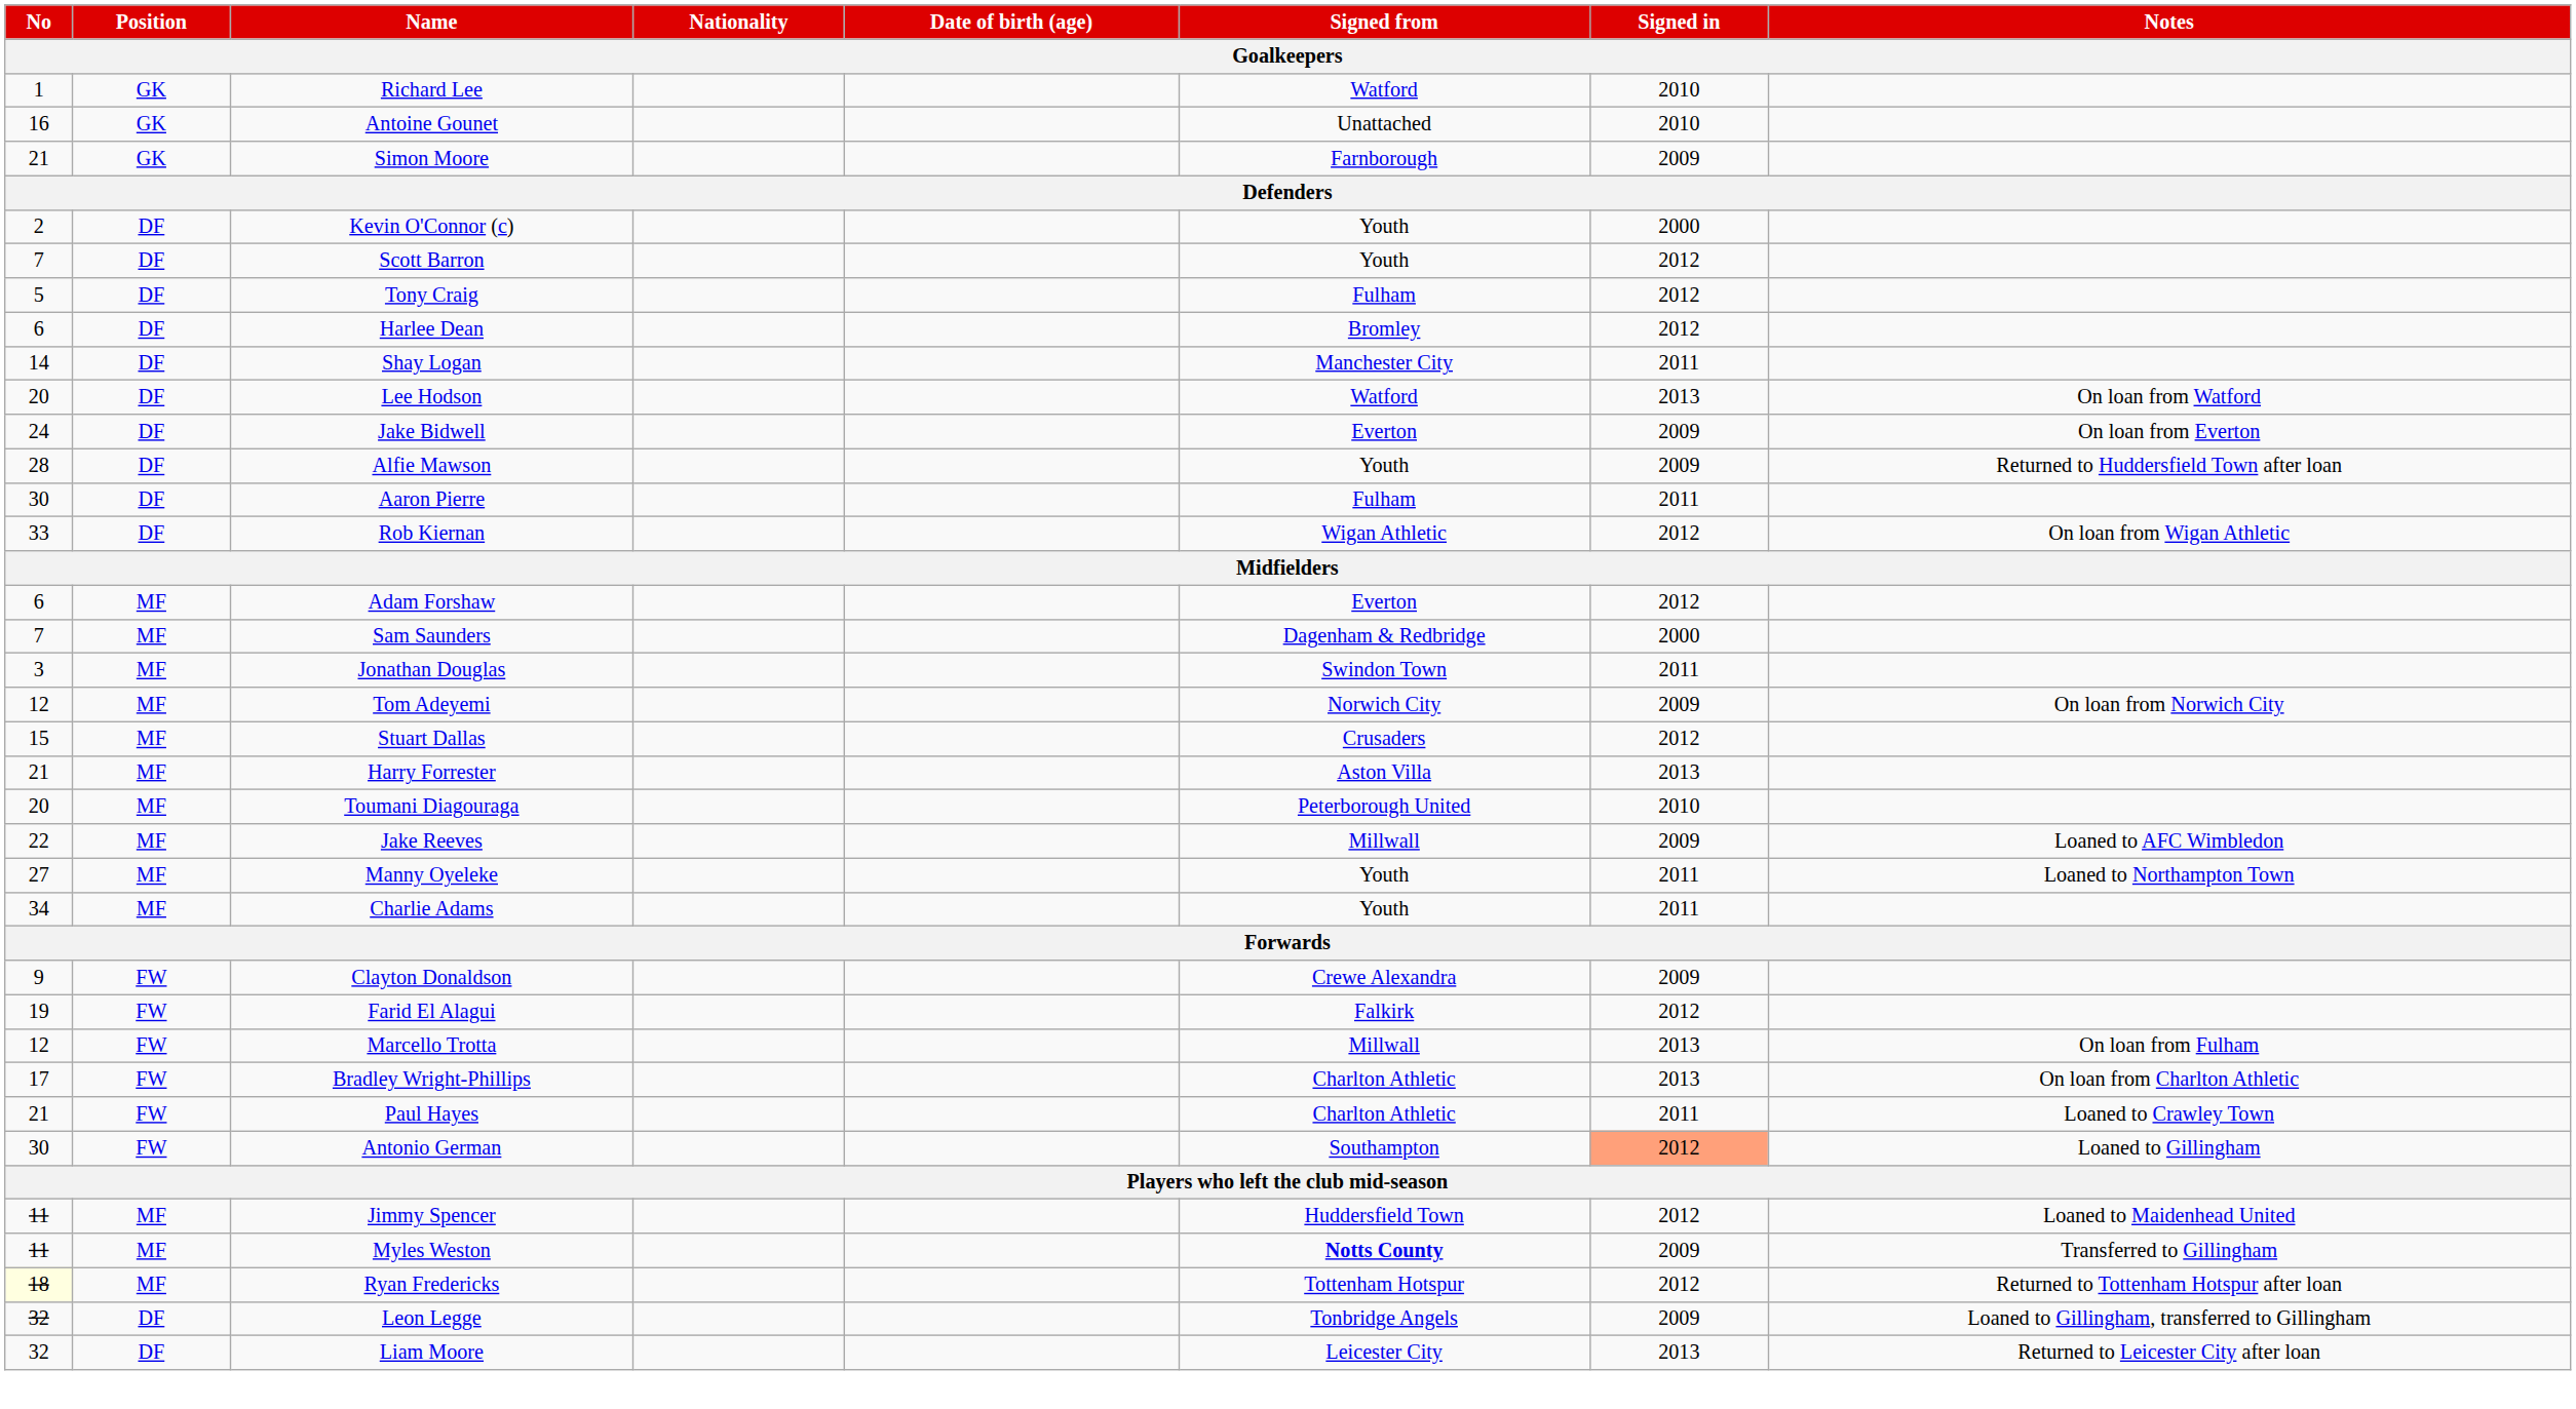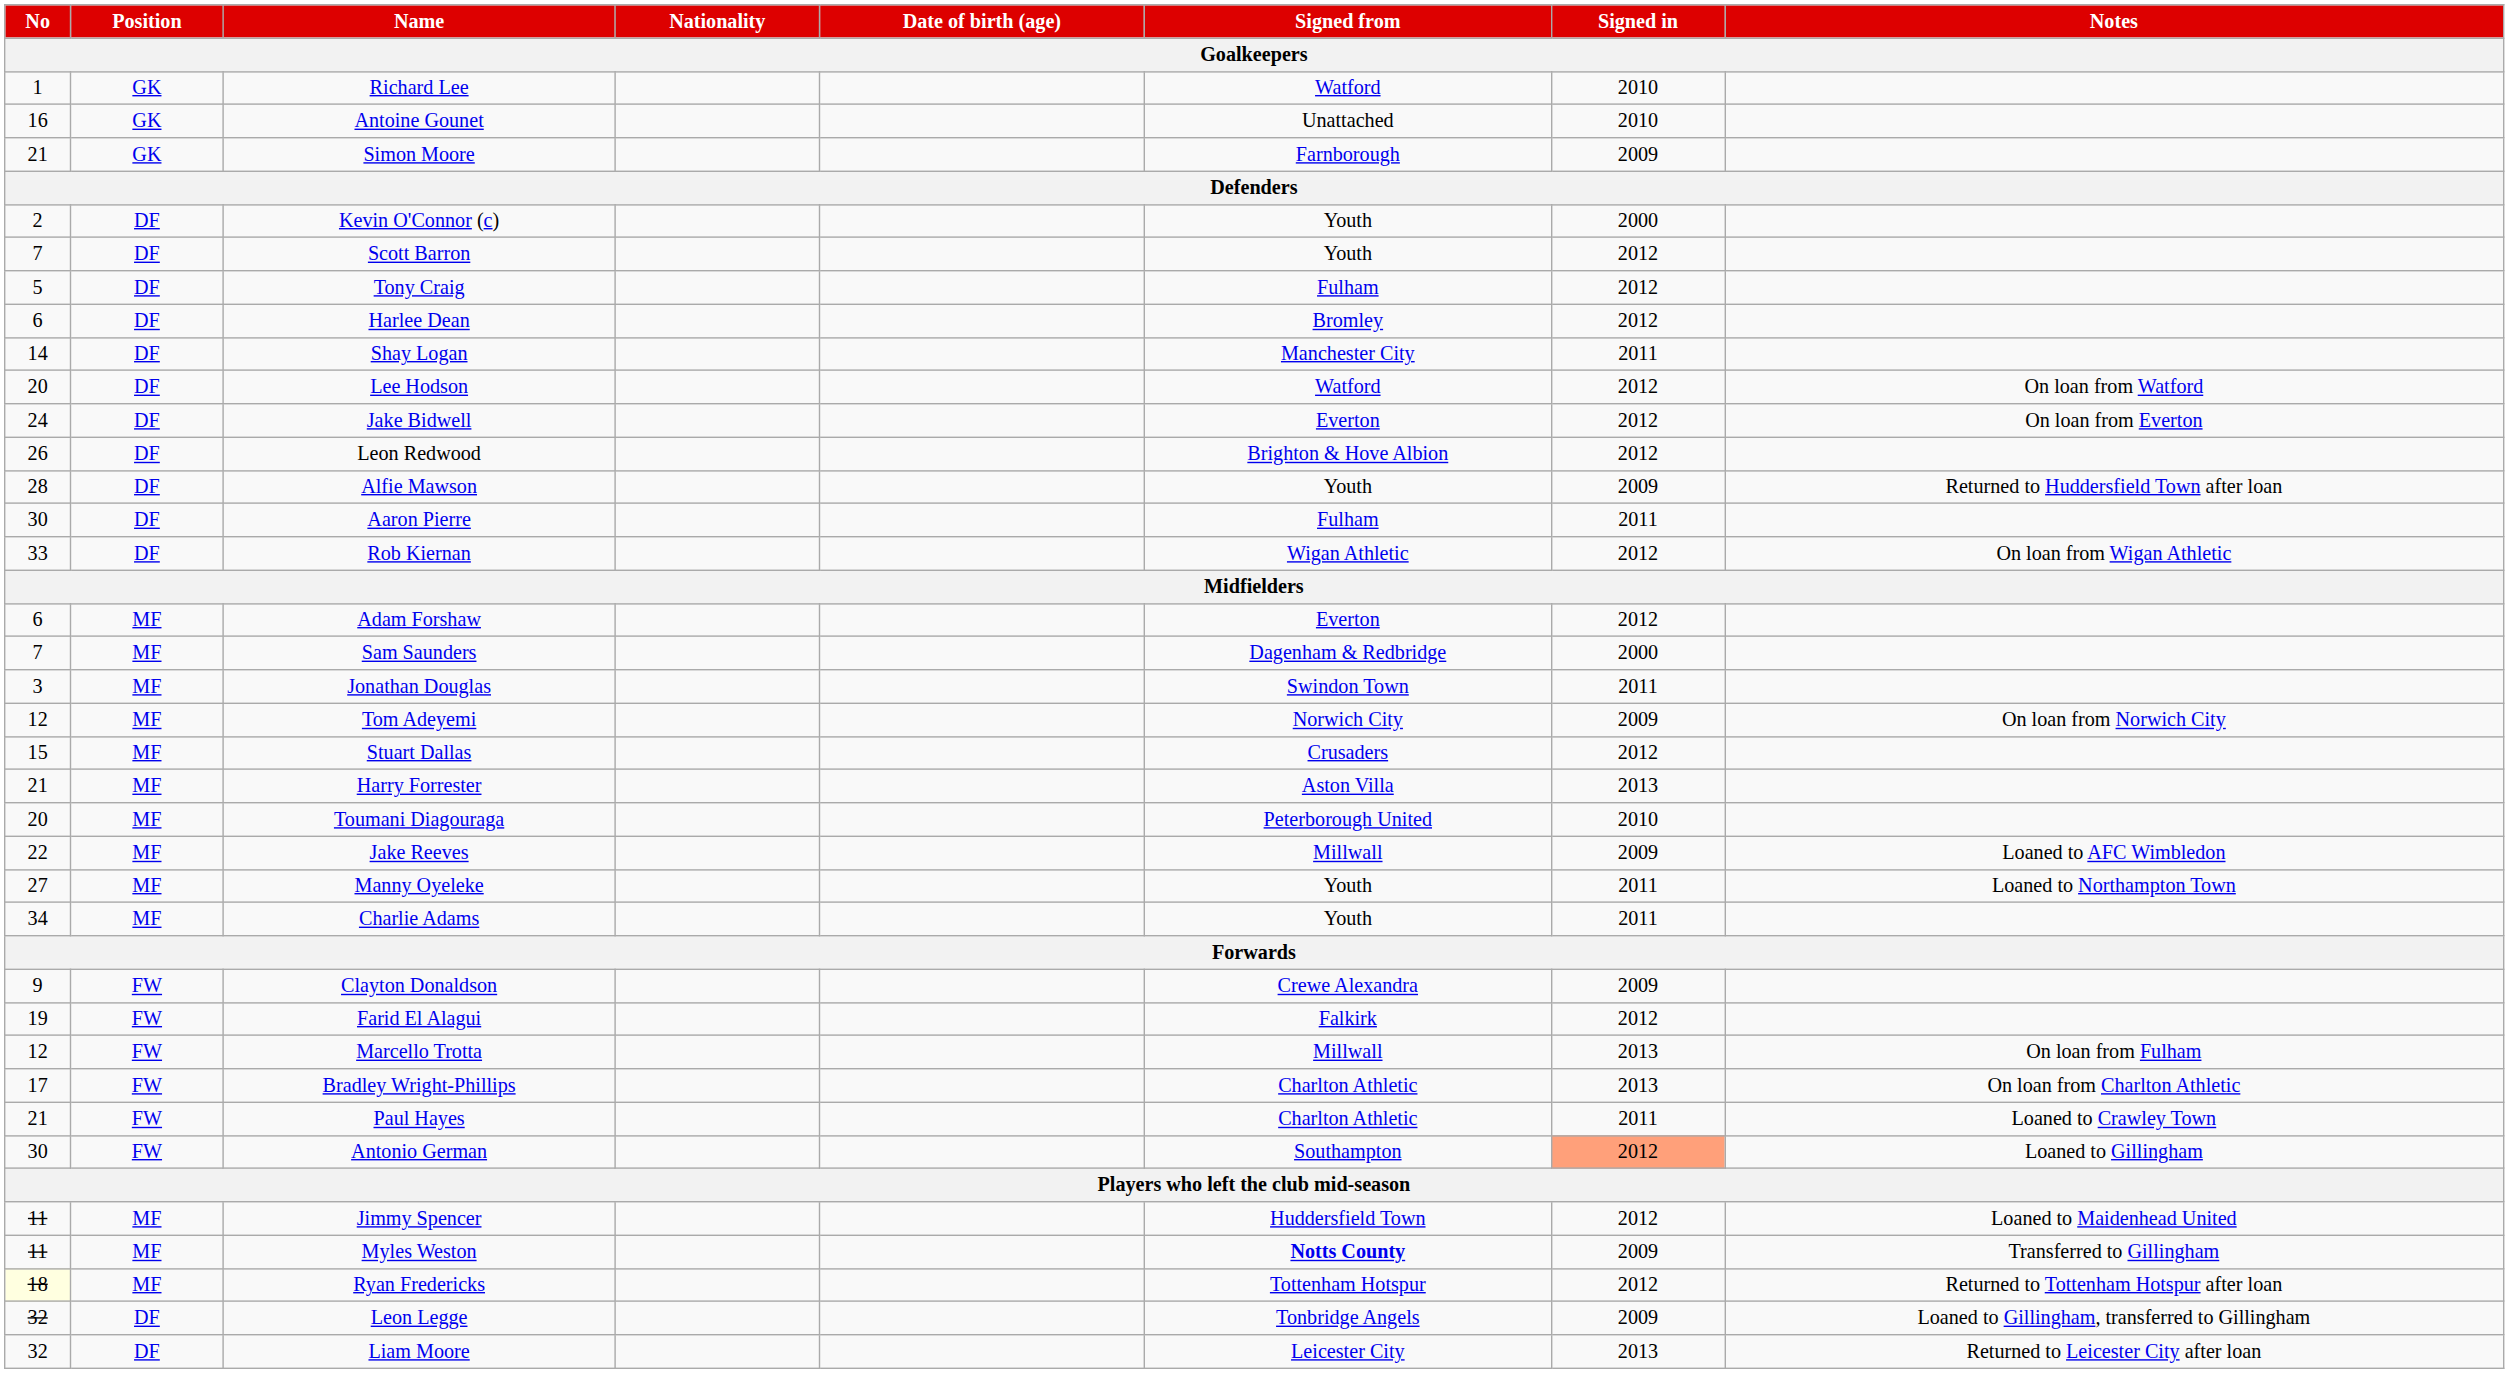 <table class="wikitable" style="text-align:center; font-size:90%; width:90%;">
 <tr>
 <th style="background:#d00; color:white; text-align:center;">No</th>
 <th style="background:#d00; color:white; text-align:center;">Position</th>
 <th style="background:#d00; color:white; text-align:center;">Name</th>
 <th style="background:#d00; color:white; text-align:center;">Nationality</th>
 <th style="background:#d00; color:white; text-align:center;">Date of birth (age)</th>
 <th style="background:#d00; color:white; text-align:center;">Signed from</th>
 <th style="background:#d00; color:white; text-align:center;">Signed in</th>
 <th style="background:#d00; color:white; text-align:center;">Notes</th>
 </tr>
 <tr>
 <th colspan="8">Goalkeepers</th>
 </tr>
 <tr>
 <td>1</td>
 <td><a href='#'>GK</a></td>
 <td><a href='#'>Richard Lee</a></td>
 <td></td>
 <td></td>
 <td><a href='#'>Watford</a></td>
 <td>2010</td>
 <td></td>
 </tr>
 <tr>
 <td>16</td>
 <td><a href='#'>GK</a></td>
 <td><a href='#'>Antoine Gounet</a></td>
 <td></td>
 <td></td>
 <td>Unattached</td>
 <td>2010</td>
 <td></td>
 </tr>
 <tr>
 <td>21</td>
 <td><a href='#'>GK</a></td>
 <td><a href='#'>Simon Moore</a></td>
 <td></td>
 <td></td>
 <td><a href='#'>Farnborough</a></td>
 <td>2009</td>
 <td></td>
 </tr>
 <tr>
 <th colspan="8">Defenders</th>
 </tr>
 <tr>
 <td>2</td>
 <td><a href='#'>DF</a></td>
 <td><a href='#'>Kevin O'Connor</a> (<a href='#'>c</a>)</td>
 <td></td>
 <td></td>
 <td>Youth</td>
 <td>2000</td>
 <td></td>
 </tr>
 <tr>
 <td>7</td>
 <td><a href='#'>DF</a></td>
 <td><a href='#'>Scott Barron</a></td>
 <td></td>
 <td></td>
 <td>Youth</td>
 <td>2012</td>
 <td></td>
 </tr>
 <tr>
 <td>5</td>
 <td><a href='#'>DF</a></td>
 <td><a href='#'>Tony Craig</a></td>
 <td></td>
 <td></td>
 <td><a href='#'>Fulham</a></td>
 <td>2012</td>
 <td></td>
 </tr>
 <tr>
 <td>6</td>
 <td><a href='#'>DF</a></td>
 <td><a href='#'>Harlee Dean</a></td>
 <td></td>
 <td></td>
 <td><a href='#'>Bromley</a></td>
 <td>2012</td>
 <td></td>
 </tr>
 <tr>
 <td>14</td>
 <td><a href='#'>DF</a></td>
 <td><a href='#'>Shay Logan</a></td>
 <td></td>
 <td></td>
 <td><a href='#'>Manchester City</a></td>
 <td>2011</td>
 <td></td>
 </tr>
 <tr>
 <td>20</td>
 <td><a href='#'>DF</a></td>
 <td><a href='#'>Lee Hodson</a></td>
 <td></td>
 <td></td>
 <td><a href='#'>Watford</a></td>
-<td>2013</td>
+<td>2012</td>
 <td>On loan from <a href='#'>Watford</a></td>
 </tr>
 <tr>
 <td>24</td>
 <td><a href='#'>DF</a></td>
 <td><a href='#'>Jake Bidwell</a></td>
 <td></td>
 <td></td>
 <td><a href='#'>Everton</a></td>
-<td>2009</td>
+<td>2012</td>
 <td>On loan from <a href='#'>Everton</a></td>
+</tr>
+<tr>
+<td>26</td>
+<td><a href='#'>DF</a></td>
+<td>Leon Redwood</td>
+<td></td>
+<td></td>
+<td><a href='#'>Brighton & Hove Albion</a></td>
+<td>2012</td>
+<td></td>
 </tr>
 <tr>
 <td>28</td>
 <td><a href='#'>DF</a></td>
 <td><a href='#'>Alfie Mawson</a></td>
 <td></td>
 <td></td>
 <td>Youth</td>
 <td>2009</td>
 <td>Returned to <a href='#'>Huddersfield Town</a> after loan</td>
 </tr>
 <tr>
 <td>30</td>
 <td><a href='#'>DF</a></td>
 <td><a href='#'>Aaron Pierre</a></td>
 <td></td>
 <td></td>
 <td><a href='#'>Fulham</a></td>
 <td>2011</td>
 <td></td>
 </tr>
 <tr>
 <td>33</td>
 <td><a href='#'>DF</a></td>
 <td><a href='#'>Rob Kiernan</a></td>
 <td></td>
 <td></td>
 <td><a href='#'>Wigan Athletic</a></td>
 <td>2012</td>
 <td>On loan from <a href='#'>Wigan Athletic</a></td>
 </tr>
 <tr>
 <th colspan="8">Midfielders</th>
 </tr>
 <tr>
 <td>6</td>
 <td><a href='#'>MF</a></td>
 <td><a href='#'>Adam Forshaw</a></td>
 <td></td>
 <td></td>
 <td><a href='#'>Everton</a></td>
 <td>2012</td>
 <td></td>
 </tr>
 <tr>
 <td>7</td>
 <td><a href='#'>MF</a></td>
 <td><a href='#'>Sam Saunders</a></td>
 <td></td>
 <td></td>
 <td><a href='#'>Dagenham & Redbridge</a></td>
 <td>2000</td>
 <td></td>
 </tr>
 <tr>
 <td>3</td>
 <td><a href='#'>MF</a></td>
 <td><a href='#'>Jonathan Douglas</a></td>
 <td></td>
 <td></td>
 <td><a href='#'>Swindon Town</a></td>
 <td>2011</td>
 <td></td>
 </tr>
 <tr>
 <td>12</td>
 <td><a href='#'>MF</a></td>
 <td><a href='#'>Tom Adeyemi</a></td>
 <td></td>
 <td></td>
 <td><a href='#'>Norwich City</a></td>
 <td>2009</td>
 <td>On loan from <a href='#'>Norwich City</a></td>
 </tr>
 <tr>
 <td>15</td>
 <td><a href='#'>MF</a></td>
 <td><a href='#'>Stuart Dallas</a></td>
 <td></td>
 <td></td>
 <td><a href='#'>Crusaders</a></td>
 <td>2012</td>
 <td></td>
 </tr>
 <tr>
 <td>21</td>
 <td><a href='#'>MF</a></td>
 <td><a href='#'>Harry Forrester</a></td>
 <td></td>
 <td></td>
 <td><a href='#'>Aston Villa</a></td>
 <td>2013</td>
 <td></td>
 </tr>
 <tr>
 <td>20</td>
 <td><a href='#'>MF</a></td>
 <td><a href='#'>Toumani Diagouraga</a></td>
 <td></td>
 <td></td>
 <td><a href='#'>Peterborough United</a></td>
 <td>2010</td>
 <td></td>
 </tr>
 <tr>
 <td>22</td>
 <td><a href='#'>MF</a></td>
 <td><a href='#'>Jake Reeves</a></td>
 <td></td>
 <td></td>
 <td><a href='#'>Millwall</a></td>
 <td>2009</td>
 <td>Loaned to <a href='#'>AFC Wimbledon</a></td>
 </tr>
 <tr>
 <td>27</td>
 <td><a href='#'>MF</a></td>
 <td><a href='#'>Manny Oyeleke</a></td>
 <td></td>
 <td></td>
 <td>Youth</td>
 <td>2011</td>
 <td>Loaned to <a href='#'>Northampton Town</a></td>
 </tr>
 <tr>
 <td>34</td>
 <td><a href='#'>MF</a></td>
 <td><a href='#'>Charlie Adams</a></td>
 <td></td>
 <td></td>
 <td>Youth</td>
 <td>2011</td>
 <td></td>
 </tr>
 <tr>
 <th colspan="8">Forwards</th>
 </tr>
 <tr>
 <td>9</td>
 <td><a href='#'>FW</a></td>
 <td><a href='#'>Clayton Donaldson</a></td>
 <td></td>
 <td></td>
 <td><a href='#'>Crewe Alexandra</a></td>
 <td>2009</td>
 <td></td>
 </tr>
 <tr>
 <td>19</td>
 <td><a href='#'>FW</a></td>
 <td><a href='#'>Farid El Alagui</a></td>
 <td></td>
 <td></td>
 <td><a href='#'>Falkirk</a></td>
 <td>2012</td>
 <td></td>
 </tr>
 <tr>
 <td>12</td>
 <td><a href='#'>FW</a></td>
 <td><a href='#'>Marcello Trotta</a></td>
 <td></td>
 <td></td>
 <td><a href='#'>Millwall</a></td>
 <td>2013</td>
 <td>On loan from <a href='#'>Fulham</a></td>
 </tr>
 <tr>
 <td>17</td>
 <td><a href='#'>FW</a></td>
 <td><a href='#'>Bradley Wright-Phillips</a></td>
 <td></td>
 <td></td>
 <td><a href='#'>Charlton Athletic</a></td>
 <td>2013</td>
 <td>On loan from <a href='#'>Charlton Athletic</a></td>
 </tr>
 <tr>
 <td>21</td>
 <td><a href='#'>FW</a></td>
 <td><a href='#'>Paul Hayes</a></td>
 <td></td>
 <td></td>
 <td><a href='#'>Charlton Athletic</a></td>
 <td>2011</td>
 <td>Loaned to <a href='#'>Crawley Town</a></td>
 </tr>
 <tr>
 <td>30</td>
 <td><a href='#'>FW</a></td>
 <td><a href='#'>Antonio German</a></td>
 <td></td>
 <td></td>
 <td><a href='#'>Southampton</a></td>
 <td style="background: lightsalmon;">2012</td>
 <td>Loaned to <a href='#'>Gillingham</a></td>
 </tr>
 <tr>
 <th colspan="8">Players who left the club mid-season</th>
 </tr>
 <tr>
 <td><s>11</s></td>
 <td><a href='#'>MF</a></td>
 <td><a href='#'>Jimmy Spencer</a></td>
 <td></td>
 <td></td>
 <td><a href='#'>Huddersfield Town</a></td>
 <td>2012</td>
 <td>Loaned to <a href='#'>Maidenhead United</a></td>
 </tr>
 <tr>
 <td><s>11</s></td>
 <td><a href='#'>MF</a></td>
 <td><a href='#'>Myles Weston</a></td>
 <td></td>
 <td></td>
 <td><strong><a href='#'>Notts County</a></strong></td>
 <td>2009</td>
 <td>Transferred to <a href='#'>Gillingham</a></td>
 </tr>
 <tr>
 <td style="background: lightyellow;"><s>18</s></td>
 <td><a href='#'>MF</a></td>
 <td><a href='#'>Ryan Fredericks</a></td>
 <td></td>
 <td></td>
 <td><a href='#'>Tottenham Hotspur</a></td>
 <td>2012</td>
 <td>Returned to <a href='#'>Tottenham Hotspur</a> after loan</td>
 </tr>
 <tr>
 <td><s>32</s></td>
 <td><a href='#'>DF</a></td>
 <td><a href='#'>Leon Legge</a></td>
 <td></td>
 <td></td>
 <td><a href='#'>Tonbridge Angels</a></td>
 <td>2009</td>
 <td>Loaned to <a href='#'>Gillingham</a>, transferred to Gillingham</td>
 </tr>
 <tr>
 <td>32</td>
 <td><a href='#'>DF</a></td>
 <td><a href='#'>Liam Moore</a></td>
 <td></td>
 <td></td>
 <td><a href='#'>Leicester City</a></td>
 <td>2013</td>
 <td>Returned to <a href='#'>Leicester City</a> after loan</td>
 </tr>
 </table>
